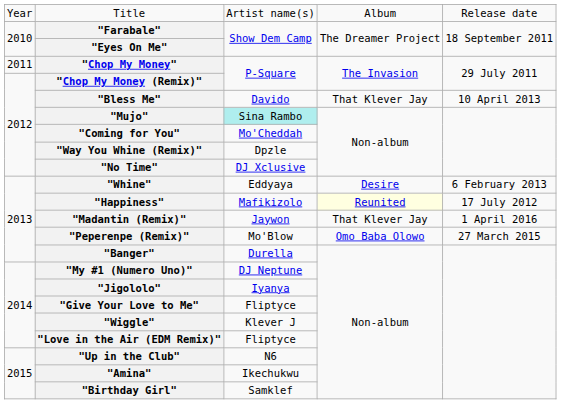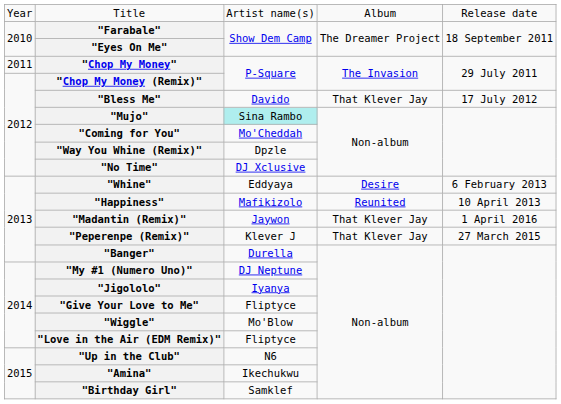 <table class="wikitable plainrowheaders" style="text-align:center;">
 <tr>
 <td>Year</td>
 <td>Title</td>
 <td>Artist name(s)</td>
 <td>Album</td>
 <td>Release date</td>
 </tr>
 <tr>
 <td rowspan="2">2010</td>
 <th scope="row">"Farabale"</th>
 <td rowspan="2"><a href='#'>Show Dem Camp</a></td>
 <td rowspan="2">The Dreamer Project</td>
 <td rowspan="2">18 September 2011</td>
 </tr>
 <tr>
 <th scope="row">"Eyes On Me"</th>
 </tr>
 <tr>
 <td>2011</td>
 <th scope="row">"<a href='#'>Chop My Money</a>"</th>
 <td rowspan="2"><a href='#'>P-Square</a></td>
 <td rowspan="2"><a href='#'>The Invasion</a></td>
 <td rowspan="2">29 July 2011</td>
 </tr>
 <tr>
 <td rowspan="6">2012</td>
 <th scope="row">"<a href='#'>Chop My Money</a> (Remix)"</th>
 </tr>
 <tr>
 <th scope="row">"Bless Me"</th>
 <td><a href='#'>Davido</a></td>
 <td>That Klever Jay</td>
-<td>10 April 2013</td>
+<td>17 July 2012</td>
 </tr>
 <tr>
 <th scope="row">"Mujo"</th>
 <td style="background: paleturquoise;">Sina Rambo</td>
 <td rowspan="4">Non-album</td>
 <td rowspan="4"></td>
 </tr>
 <tr>
 <th scope="row">"Coming for You"</th>
 <td><a href='#'>Mo'Cheddah</a></td>
 </tr>
 <tr>
 <th scope="row">"Way You Whine (Remix)"</th>
 <td>Dpzle</td>
 </tr>
 <tr>
 <th scope="row">"No Time"</th>
 <td><a href='#'>DJ Xclusive</a></td>
 </tr>
 <tr According to X>
 <td rowspan="5">2013</td>
 <th scope="row">"Whine"</th>
 <td>Eddyaya</td>
 <td><a href='#'>Desire</a></td>
 <td>6 February 2013</td>
 </tr>
 <tr>
 <th scope="row">"Happiness"</th>
 <td><a href='#'>Mafikizolo</a></td>
-<td style="background: lightyellow;"><a href='#'>Reunited</a></td>
-<td>17 July 2012</td>
+<td><a href='#'>Reunited</a></td>
+<td>10 April 2013</td>
 </tr>
 <tr>
 <th scope="row">"Madantin (Remix)"</th>
 <td><a href='#'>Jaywon</a></td>
 <td>That Klever Jay</td>
 <td>1 April 2016</td>
 </tr>
 <tr>
 <th scope="row">"Peperenpe (Remix)"</th>
-<td>Mo'Blow</td>
-<td><a href='#'>Omo Baba Olowo</a></td>
+<td>Klever J</td>
+<td>That Klever Jay</td>
 <td>27 March 2015</td>
 </tr>
 <tr>
 <th scope="row">"Banger"</th>
 <td><a href='#'>Durella</a></td>
 <td rowspan="9">Non-album</td>
 <td rowspan="9"></td>
 </tr>
 <tr>
 <td rowspan="5">2014</td>
 <th scope="row">"My #1 (Numero Uno)"</th>
 <td><a href='#'>DJ Neptune</a></td>
 </tr>
 <tr>
 <th scope="row">"Jigololo"</th>
 <td><a href='#'>Iyanya</a></td>
 </tr>
 <tr>
 <th scope="row">"Give Your Love to Me"</th>
 <td>Fliptyce</td>
 </tr>
 <tr>
 <th scope="row">"Wiggle"</th>
-<td>Klever J</td>
+<td>Mo'Blow</td>
 </tr>
 <tr>
 <th scope="row">"Love in the Air (EDM Remix)"</th>
 <td>Fliptyce</td>
 </tr>
 <tr>
 <td rowspan="3">2015</td>
 <th scope="row">"Up in the Club"</th>
 <td>N6</td>
 </tr>
 <tr>
 <th scope="row">"Amina"</th>
 <td>Ikechukwu</td>
 </tr>
 <tr>
 <th scope="row">"Birthday Girl"</th>
 <td>Samklef</td>
 </tr>
 </table>
